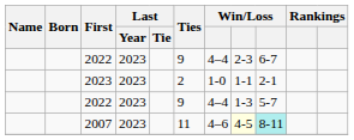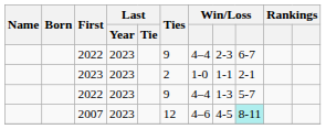 <table class="wikitable sortable">
 <tr style="text-align:center;">
 <th rowspan=2>Name</th>
 <th rowspan=2>Born</th>
 <th rowspan=2>First</th>
 <th colspan=2>Last</th>
 <th rowspan=2>Ties</th>
 <th class="unsortable" colspan=3>Win/Loss</th>
 <th class="unsortable" colspan=2>Rankings</th>
 </tr>
 <tr>
 <th>Year</th>
 <th>Tie</th>
 <th></th>
 <th></th>
 <th></th>
 <th></th>
 <th></th>
 </tr>
 <tr>
 <td></td>
 <td></td>
 <td>2022</td>
 <td>2023</td>
 <td></td>
 <td>9</td>
 <td>4–4</td>
 <td>2-3</td>
 <td>6-7</td>
 <td></td>
 <td></td>
 </tr>
 <tr>
 <td></td>
 <td></td>
 <td>2023</td>
 <td>2023</td>
 <td></td>
 <td>2</td>
 <td>1-0</td>
 <td>1-1</td>
 <td>2-1</td>
 <td></td>
 <td></td>
 </tr>
 <tr>
 <td></td>
 <td></td>
 <td>2022</td>
 <td>2023</td>
 <td></td>
 <td>9</td>
 <td>4–4</td>
 <td>1-3</td>
 <td>5-7</td>
 <td></td>
 <td></td>
 </tr>
 <tr>
 <td></td>
 <td></td>
 <td>2007</td>
 <td>2023</td>
 <td></td>
-<td>11</td>
+<td>12</td>
 <td>4–6</td>
-<td style="background: lightyellow;">4-5</td>
+<td>4-5</td>
 <td style="background: paleturquoise;">8-11</td>
 <td></td>
 <td></td>
 </tr>
 <tr>
 </tr>
 </table>
